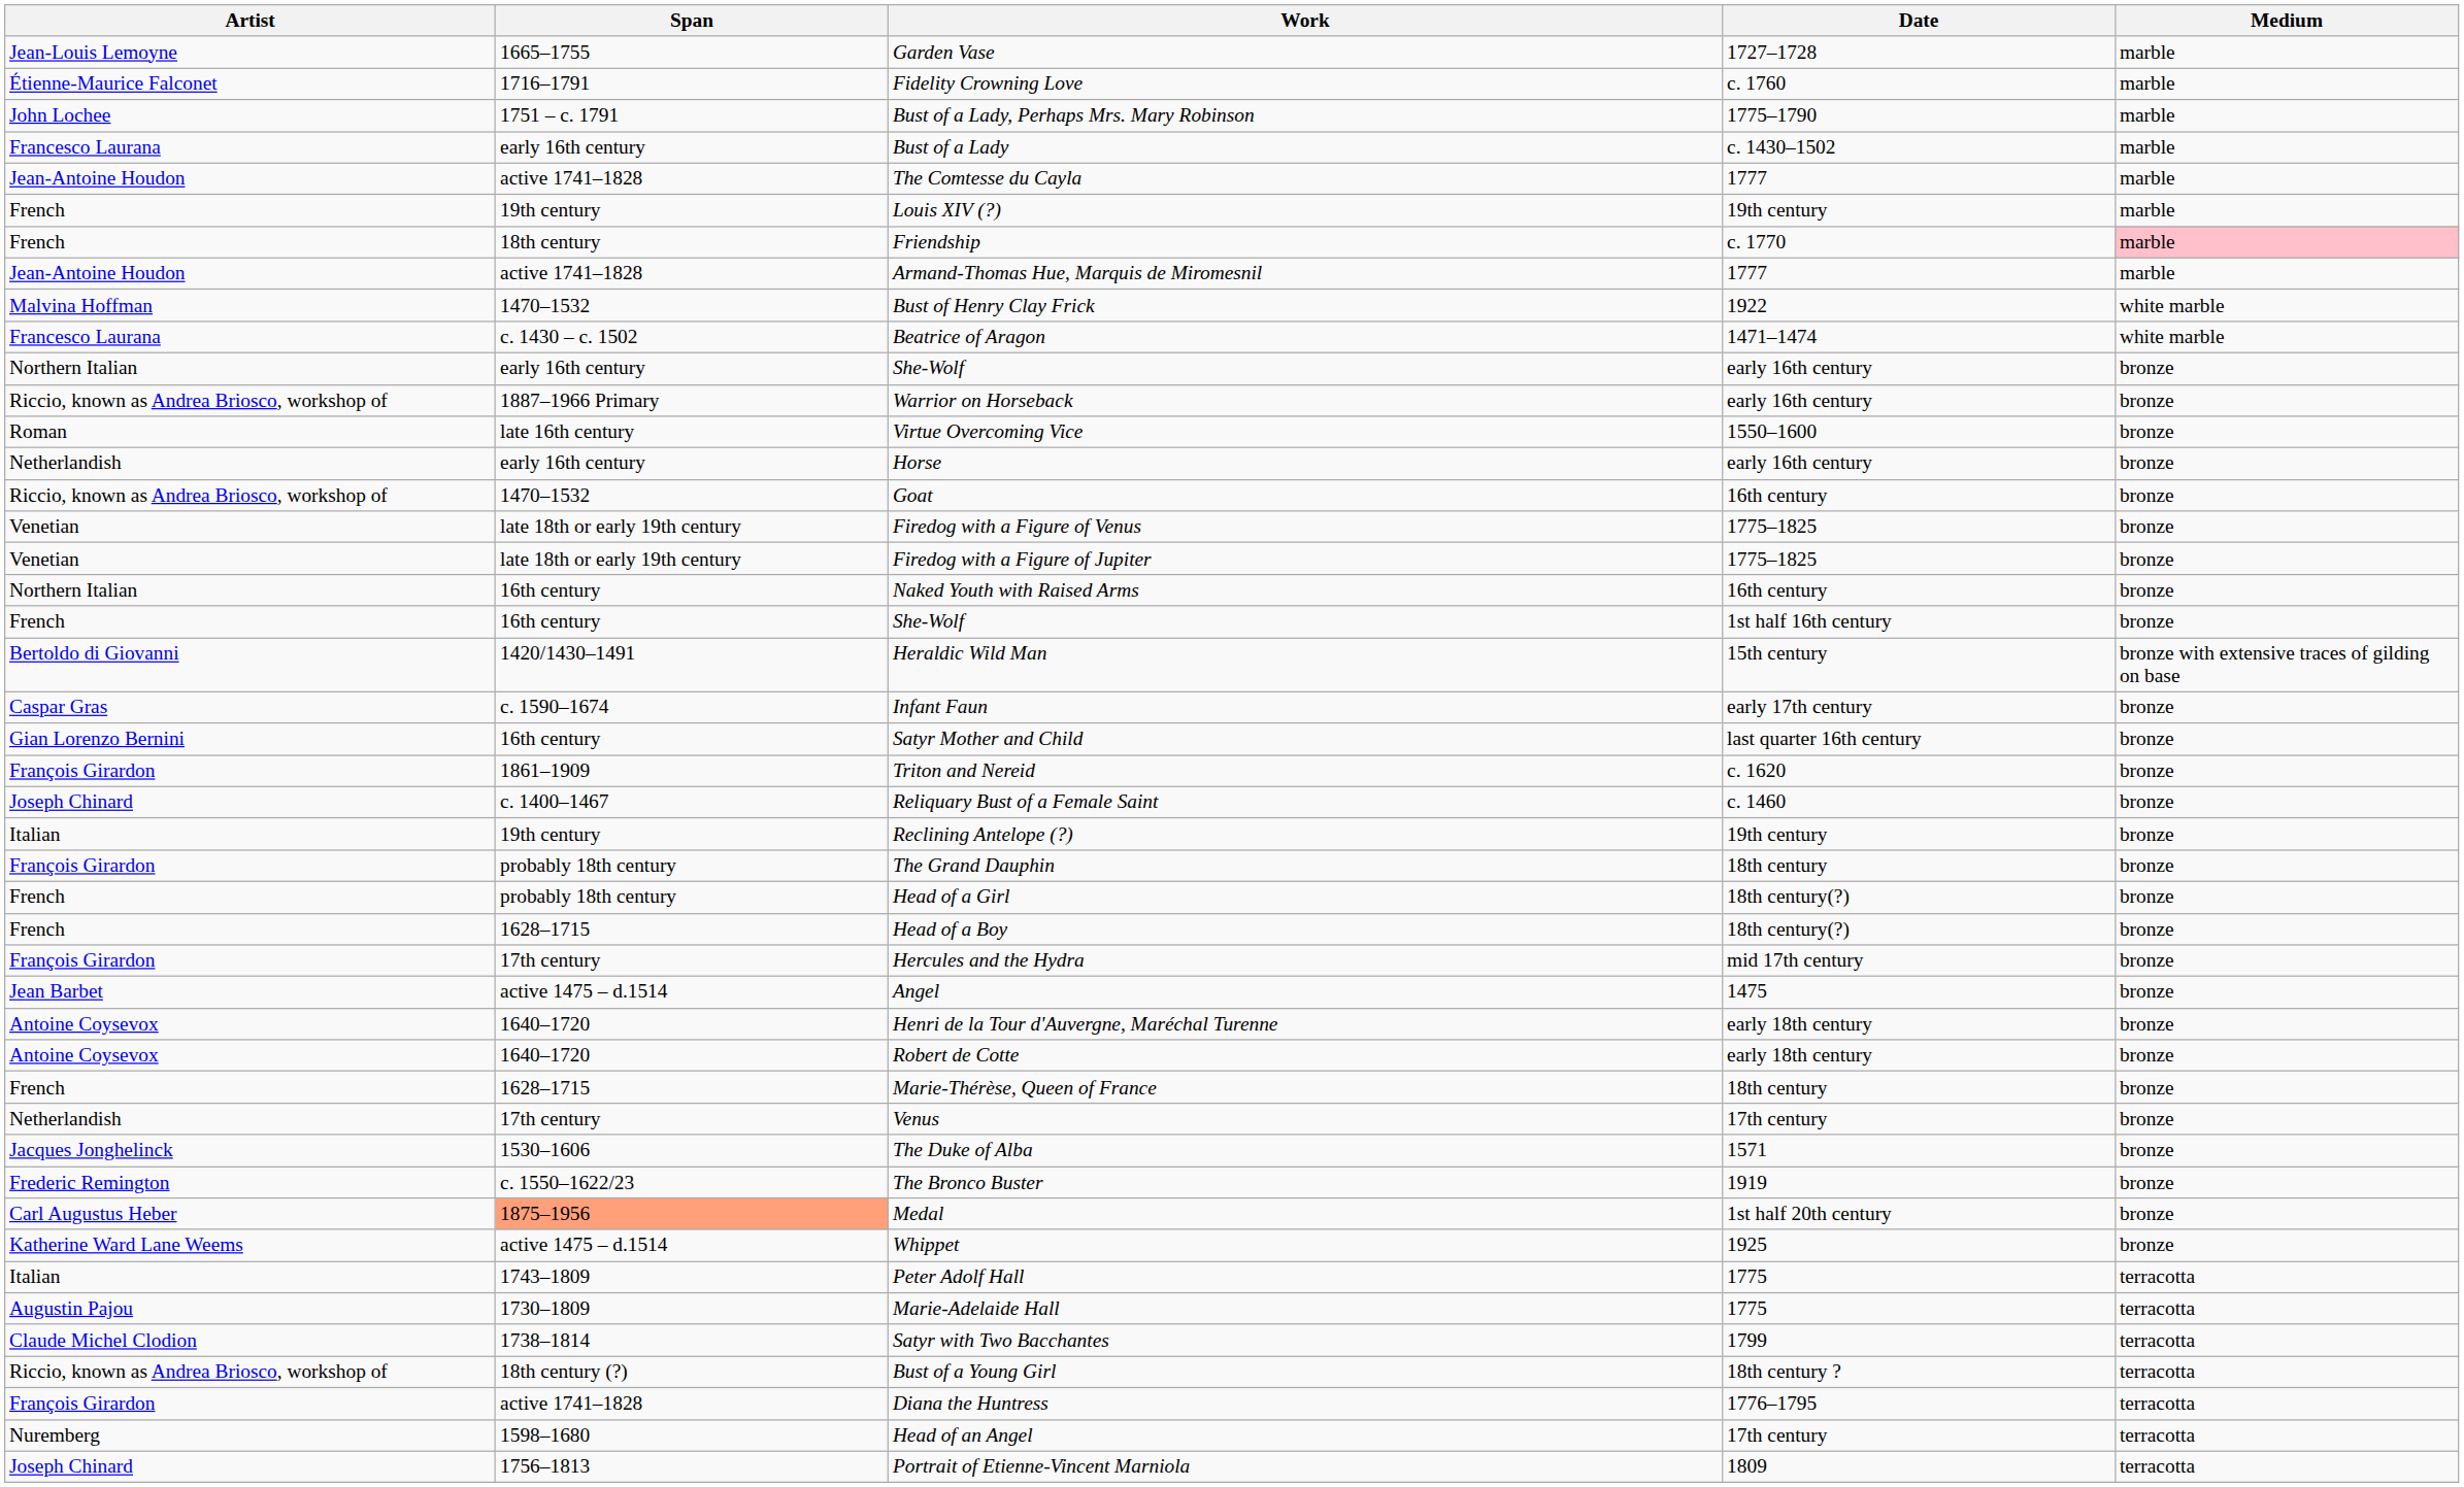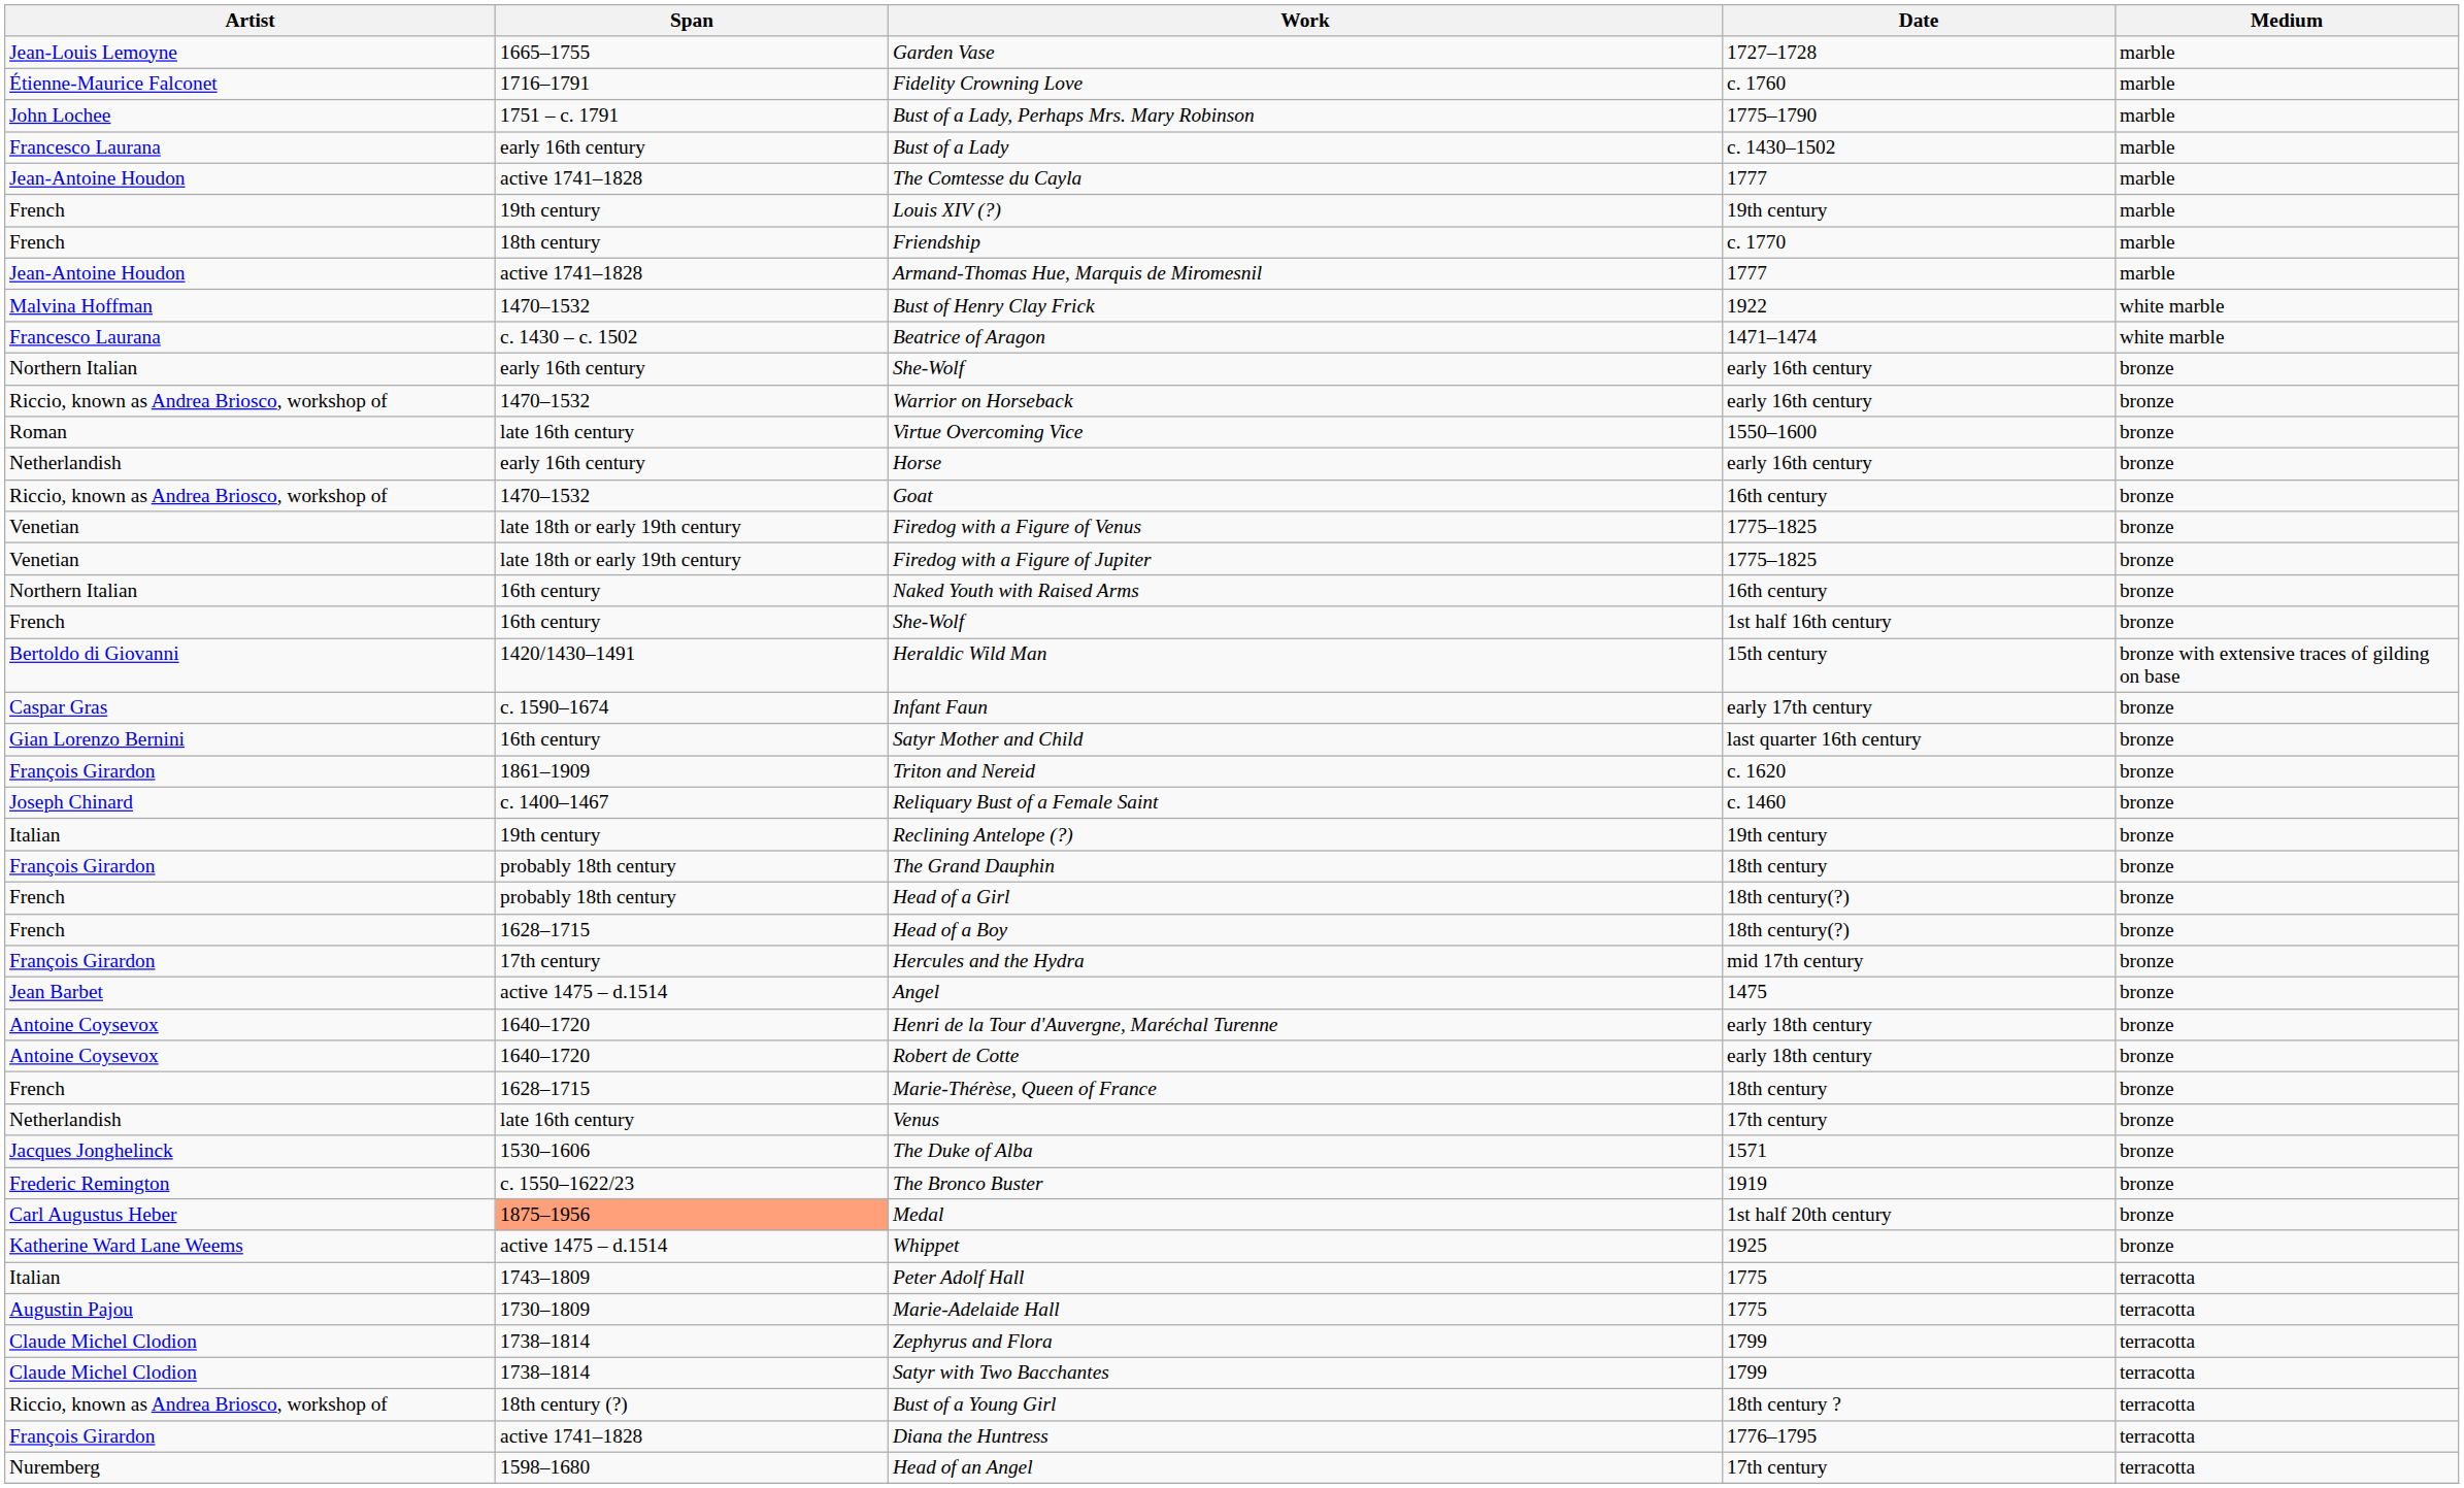 <table class=wikitable>
 <tr>
 <th width="20%">Artist</th>
 <th width="16%">Span</th>
 <th width="34%">Work</th>
 <th width="16%">Date</th>
 <th width="14%">Medium</th>
 </tr>
 <tr valign="top">
 <td><a href='#'>Jean-Louis Lemoyne</a></td>
 <td>1665–1755</td>
 <td><em>Garden Vase</em></td>
 <td>1727–1728</td>
 <td>marble</td>
 </tr>
 <tr valign="top">
 <td><a href='#'>Étienne-Maurice Falconet</a></td>
 <td>1716–1791</td>
 <td><em>Fidelity Crowning Love</em></td>
 <td>c. 1760</td>
 <td>marble</td>
 </tr>
 <tr valign="top">
 <td><a href='#'>John Lochee</a></td>
 <td>1751 – c. 1791</td>
 <td><em>Bust of a Lady, Perhaps Mrs. Mary Robinson</em></td>
 <td>1775–1790</td>
 <td>marble</td>
 </tr>
 <tr valign="top">
 <td><a href='#'>Francesco Laurana</a></td>
 <td>early 16th century</td>
 <td><em>Bust of a Lady</em></td>
 <td>c. 1430–1502</td>
 <td>marble</td>
 </tr>
 <tr valign="top">
 <td><a href='#'>Jean-Antoine Houdon</a></td>
 <td>active 1741–1828</td>
 <td><em>The Comtesse du Cayla</em></td>
 <td>1777</td>
 <td>marble</td>
 </tr>
 <tr valign="top">
 <td>French</td>
 <td>19th century</td>
 <td><em>Louis XIV (?)</em></td>
 <td>19th century</td>
 <td>marble</td>
 </tr>
 <tr valign="top">
 <td>French</td>
 <td>18th century</td>
 <td><em>Friendship</em></td>
 <td>c. 1770</td>
-<td style="background: pink;">marble</td>
+<td>marble</td>
 </tr>
 <tr valign="top">
 <td><a href='#'>Jean-Antoine Houdon</a></td>
 <td>active 1741–1828</td>
 <td><em>Armand-Thomas Hue, Marquis de Miromesnil</em></td>
 <td>1777</td>
 <td>marble</td>
 </tr>
 <tr valign="top">
 <td><a href='#'>Malvina Hoffman</a></td>
 <td>1470–1532</td>
 <td><em>Bust of Henry Clay Frick</em></td>
 <td>1922</td>
 <td>white marble</td>
 </tr>
 <tr valign="top">
 <td><a href='#'>Francesco Laurana</a></td>
 <td>c. 1430 – c. 1502</td>
 <td><em>Beatrice of Aragon</em></td>
 <td>1471–1474</td>
 <td>white marble</td>
 </tr>
 <tr valign="top">
 <td>Northern Italian</td>
 <td>early 16th century</td>
 <td><em>She-Wolf</em></td>
 <td>early 16th century</td>
 <td>bronze</td>
 </tr>
 <tr valign="top">
 <td>Riccio, known as <a href='#'>Andrea Briosco</a>, workshop of</td>
-<td>1887–1966 Primary</td>
+<td>1470–1532</td>
 <td><em>Warrior on Horseback</em></td>
 <td>early 16th century</td>
 <td>bronze</td>
 </tr>
 <tr valign="top">
 <td>Roman</td>
 <td>late 16th century</td>
 <td><em>Virtue Overcoming Vice</em></td>
 <td>1550–1600</td>
 <td>bronze</td>
 </tr>
 <tr valign="top">
 <td>Netherlandish</td>
 <td>early 16th century</td>
 <td><em>Horse</em></td>
 <td>early 16th century</td>
 <td>bronze</td>
 </tr>
 <tr valign="top">
 <td>Riccio, known as <a href='#'>Andrea Briosco</a>, workshop of</td>
 <td>1470–1532</td>
 <td><em>Goat</em></td>
 <td>16th century</td>
 <td>bronze</td>
 </tr>
 <tr valign="top">
 <td>Venetian</td>
 <td>late 18th or early 19th century</td>
 <td><em>Firedog with a Figure of Venus</em></td>
 <td>1775–1825</td>
 <td>bronze</td>
 </tr>
 <tr valign="top">
 <td>Venetian</td>
 <td>late 18th or early 19th century</td>
 <td><em>Firedog with a Figure of Jupiter</em></td>
 <td>1775–1825</td>
 <td>bronze</td>
 </tr>
 <tr valign="top">
 <td>Northern Italian</td>
 <td>16th century</td>
 <td><em>Naked Youth with Raised Arms</em></td>
 <td>16th century</td>
 <td>bronze</td>
 </tr>
 <tr valign="top">
 <td>French</td>
 <td>16th century</td>
 <td><em>She-Wolf</em></td>
 <td>1st half 16th century</td>
 <td>bronze</td>
 </tr>
 <tr valign="top">
 <td><a href='#'>Bertoldo di Giovanni</a></td>
 <td>1420/1430–1491</td>
 <td><em>Heraldic Wild Man</em></td>
 <td>15th century</td>
 <td>bronze with extensive traces of gilding on base</td>
 </tr>
 <tr valign="top">
 <td><a href='#'>Caspar Gras</a></td>
 <td>c. 1590–1674</td>
 <td><em>Infant Faun</em></td>
 <td>early 17th century</td>
 <td>bronze</td>
 </tr>
 <tr valign="top">
 <td><a href='#'>Gian Lorenzo Bernini</a></td>
 <td>16th century</td>
 <td><em>Satyr Mother and Child</em></td>
 <td>last quarter 16th century</td>
 <td>bronze</td>
 </tr>
 <tr valign="top">
 <td><a href='#'>François Girardon</a></td>
 <td>1861–1909</td>
 <td><em>Triton and Nereid</em></td>
 <td>c. 1620</td>
 <td>bronze</td>
 </tr>
 <tr valign="top">
 <td><a href='#'>Joseph Chinard</a></td>
 <td>c. 1400–1467</td>
 <td><em>Reliquary Bust of a Female Saint</em></td>
 <td>c. 1460</td>
 <td>bronze</td>
 </tr>
 <tr valign="top">
 <td>Italian</td>
 <td>19th century</td>
 <td><em>Reclining Antelope (?)</em></td>
 <td>19th century</td>
 <td>bronze</td>
 </tr>
 <tr valign="top">
 <td><a href='#'>François Girardon</a></td>
 <td>probably 18th century</td>
 <td><em>The Grand Dauphin</em></td>
 <td>18th century</td>
 <td>bronze</td>
 </tr>
 <tr valign="top">
 <td>French</td>
 <td>probably 18th century</td>
 <td><em>Head of a Girl</em></td>
 <td>18th century(?)</td>
 <td>bronze</td>
 </tr>
 <tr valign="top">
 <td>French</td>
 <td>1628–1715</td>
 <td><em>Head of a Boy</em></td>
 <td>18th century(?)</td>
 <td>bronze</td>
 </tr>
 <tr valign="top">
 <td><a href='#'>François Girardon</a></td>
 <td>17th century</td>
 <td><em>Hercules and the Hydra</em></td>
 <td>mid 17th century</td>
 <td>bronze</td>
 </tr>
 <tr valign="top">
 <td><a href='#'>Jean Barbet</a></td>
 <td>active 1475 – d.1514</td>
 <td><em>Angel</em></td>
 <td>1475</td>
 <td>bronze</td>
 </tr>
 <tr valign="top">
 <td><a href='#'>Antoine Coysevox</a></td>
 <td>1640–1720</td>
 <td><em>Henri de la Tour d'Auvergne, Maréchal Turenne</em></td>
 <td>early 18th century</td>
 <td>bronze</td>
 </tr>
 <tr valign="top">
 <td><a href='#'>Antoine Coysevox</a></td>
 <td>1640–1720</td>
 <td><em>Robert de Cotte</em></td>
 <td>early 18th century</td>
 <td>bronze</td>
 </tr>
 <tr valign="top">
 <td>French</td>
 <td>1628–1715</td>
 <td><em>Marie-Thérèse, Queen of France</em></td>
 <td>18th century</td>
 <td>bronze</td>
 </tr>
 <tr valign="top">
 <td>Netherlandish</td>
-<td>17th century</td>
+<td>late 16th century</td>
 <td><em>Venus</em></td>
 <td>17th century</td>
 <td>bronze</td>
 </tr>
 <tr valign="top">
 <td><a href='#'>Jacques Jonghelinck</a></td>
 <td>1530–1606</td>
 <td><em>The Duke of Alba</em></td>
 <td>1571</td>
 <td>bronze</td>
 </tr>
 <tr valign="top">
 <td><a href='#'>Frederic Remington</a></td>
 <td>c. 1550–1622/23</td>
 <td><em>The Bronco Buster</em></td>
 <td>1919</td>
 <td>bronze</td>
 </tr>
 <tr valign="top">
 <td><a href='#'>Carl Augustus Heber</a></td>
 <td style="background: lightsalmon;">1875–1956</td>
 <td><em>Medal</em></td>
 <td>1st half 20th century</td>
 <td>bronze</td>
 </tr>
 <tr valign="top">
 <td><a href='#'>Katherine Ward Lane Weems</a></td>
 <td>active 1475 – d.1514</td>
 <td><em>Whippet</em></td>
 <td>1925</td>
 <td>bronze</td>
 </tr>
 <tr valign="top">
 <td>Italian</td>
 <td>1743–1809</td>
 <td><em>Peter Adolf Hall</em></td>
 <td>1775</td>
 <td>terracotta</td>
 </tr>
 <tr valign="top">
 <td><a href='#'>Augustin Pajou</a></td>
 <td>1730–1809</td>
 <td><em>Marie-Adelaide Hall</em></td>
 <td>1775</td>
 <td>terracotta</td>
 </tr>
 <tr valign="top">
 <td><a href='#'>Claude Michel Clodion</a></td>
 <td>1738–1814</td>
+<td><em>Zephyrus and Flora</em></td>
+<td>1799</td>
+<td>terracotta</td>
+</tr>
+<tr valign="top">
+<td><a href='#'>Claude Michel Clodion</a></td>
+<td>1738–1814</td>
 <td><em>Satyr with Two Bacchantes</em></td>
 <td>1799</td>
 <td>terracotta</td>
 </tr>
 <tr valign="top">
 <td>Riccio, known as <a href='#'>Andrea Briosco</a>, workshop of</td>
 <td>18th century (?)</td>
 <td><em>Bust of a Young Girl</em></td>
 <td>18th century ?</td>
 <td>terracotta</td>
 </tr>
 <tr valign="top">
 <td><a href='#'>François Girardon</a></td>
 <td>active 1741–1828</td>
 <td><em>Diana the Huntress</em></td>
 <td>1776–1795</td>
 <td>terracotta</td>
 </tr>
 <tr valign="top">
 <td>Nuremberg</td>
 <td>1598–1680</td>
 <td><em>Head of an Angel</em></td>
 <td>17th century</td>
 <td>terracotta</td>
 </tr>
 <tr valign="top">
-<td><a href='#'>Joseph Chinard</a></td>
-<td>1756–1813</td>
-<td><em>Portrait of Etienne-Vincent Marniola</em></td>
-<td>1809</td>
-<td>terracotta</td>
-</tr>
-<tr valign="top">
 </tr>
 </table>
